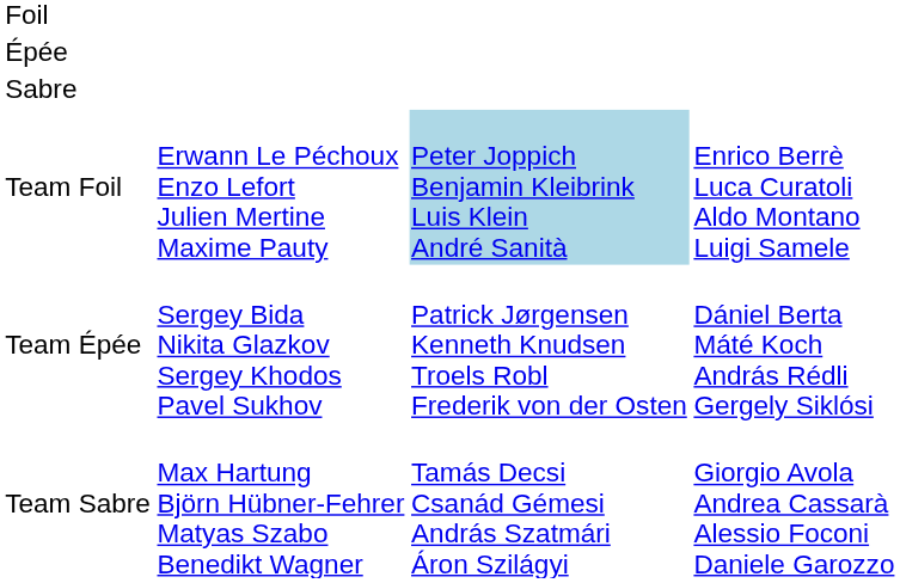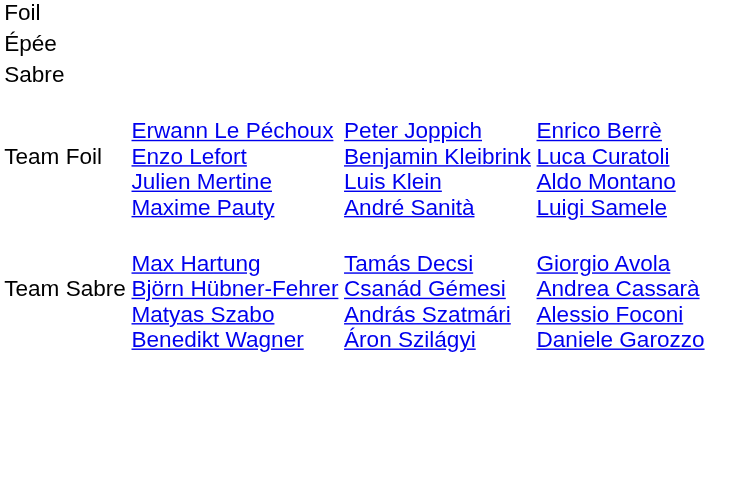 <table>
 <tr>
 <td rowspan=2>Foil</td>
 <td rowspan=2></td>
 <td rowspan=2></td>
 <td></td>
 </tr>
 <tr>
 <td></td>
 </tr>
 <tr>
 <td rowspan=2>Épée</td>
 <td rowspan=2></td>
 <td rowspan=2></td>
 <td></td>
 </tr>
 <tr>
 <td></td>
 </tr>
 <tr>
 <td rowspan=2>Sabre</td>
 <td rowspan=2></td>
 <td rowspan=2></td>
 <td></td>
 </tr>
 <tr>
 <td></td>
 </tr>
 <tr>
 <td>Team Foil</td>
 <td><br><a href='#'>Erwann Le Péchoux</a><br><a href='#'>Enzo Lefort</a><br><a href='#'>Julien Mertine</a><br><a href='#'>Maxime Pauty</a></td>
-<td style="background: lightblue;"><br><a href='#'>Peter Joppich</a><br><a href='#'>Benjamin Kleibrink</a><br><a href='#'>Luis Klein</a><br><a href='#'>André Sanità</a></td>
+<td><br><a href='#'>Peter Joppich</a><br><a href='#'>Benjamin Kleibrink</a><br><a href='#'>Luis Klein</a><br><a href='#'>André Sanità</a></td>
 <td><br><a href='#'>Enrico Berrè</a><br><a href='#'>Luca Curatoli</a><br><a href='#'>Aldo Montano</a><br><a href='#'>Luigi Samele</a></td>
-</tr>
-<tr>
-<td>Team Épée</td>
-<td><br><a href='#'>Sergey Bida</a><br><a href='#'>Nikita Glazkov</a><br><a href='#'>Sergey Khodos</a><br><a href='#'>Pavel Sukhov</a></td>
-<td><br><a href='#'>Patrick Jørgensen</a><br><a href='#'>Kenneth Knudsen</a><br><a href='#'>Troels Robl</a><br><a href='#'>Frederik von der Osten</a></td>
-<td><br><a href='#'>Dániel Berta</a><br><a href='#'>Máté Koch</a><br><a href='#'>András Rédli</a><br><a href='#'>Gergely Siklósi</a></td>
 </tr>
 <tr>
 <td>Team Sabre</td>
 <td><br><a href='#'>Max Hartung</a><br><a href='#'>Björn Hübner-Fehrer</a><br><a href='#'>Matyas Szabo</a><br><a href='#'>Benedikt Wagner</a></td>
 <td><br><a href='#'>Tamás Decsi</a><br><a href='#'>Csanád Gémesi</a><br><a href='#'>András Szatmári</a><br><a href='#'>Áron Szilágyi</a></td>
 <td><br><a href='#'>Giorgio Avola</a><br><a href='#'>Andrea Cassarà</a><br><a href='#'>Alessio Foconi</a><br><a href='#'>Daniele Garozzo</a></td>
 </tr>
 </table>
